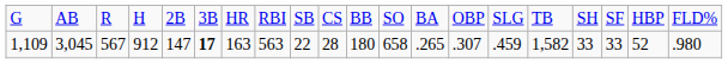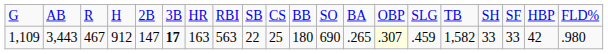 <table class="wikitable" style="margin: auto">
 <tr>
 <td><a href='#'>G</a></td>
 <td><a href='#'>AB</a></td>
 <td><a href='#'>R</a></td>
 <td><a href='#'>H</a></td>
 <td><a href='#'>2B</a></td>
 <td><a href='#'>3B</a></td>
 <td><a href='#'>HR</a></td>
 <td><a href='#'>RBI</a></td>
 <td><a href='#'>SB</a></td>
 <td><a href='#'>CS</a></td>
 <td><a href='#'>BB</a></td>
 <td><a href='#'>SO</a></td>
 <td><a href='#'>BA</a></td>
 <td><a href='#'>OBP</a></td>
 <td><a href='#'>SLG</a></td>
 <td><a href='#'>TB</a></td>
 <td><a href='#'>SH</a></td>
 <td><a href='#'>SF</a></td>
 <td><a href='#'>HBP</a></td>
 <td><a href='#'>FLD%</a></td>
 </tr>
 <tr>
 <td>1,109</td>
-<td>3,045</td>
-<td>567</td>
+<td>3,443</td>
+<td>467</td>
 <td>912</td>
 <td>147</td>
 <td><strong>17</strong></td>
 <td>163</td>
 <td>563</td>
 <td>22</td>
-<td>28</td>
+<td>25</td>
 <td>180</td>
-<td>658</td>
+<td>690</td>
 <td>.265</td>
-<td>.307</td>
+<td style="background: lightyellow;">.307</td>
 <td>.459</td>
 <td>1,582</td>
 <td>33</td>
 <td>33</td>
-<td>52</td>
+<td>42</td>
 <td>.980</td>
 </tr>
 </table>
